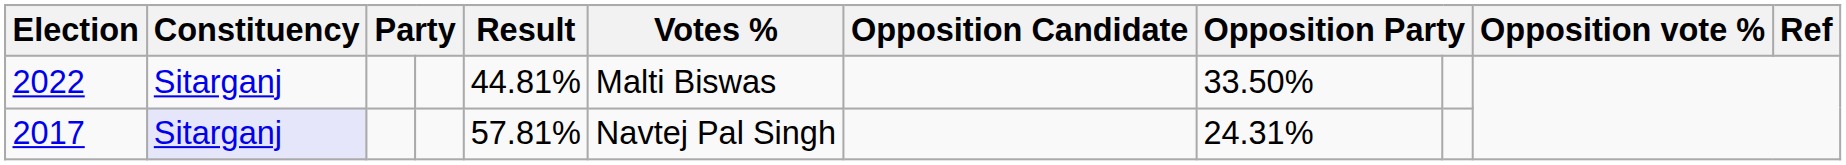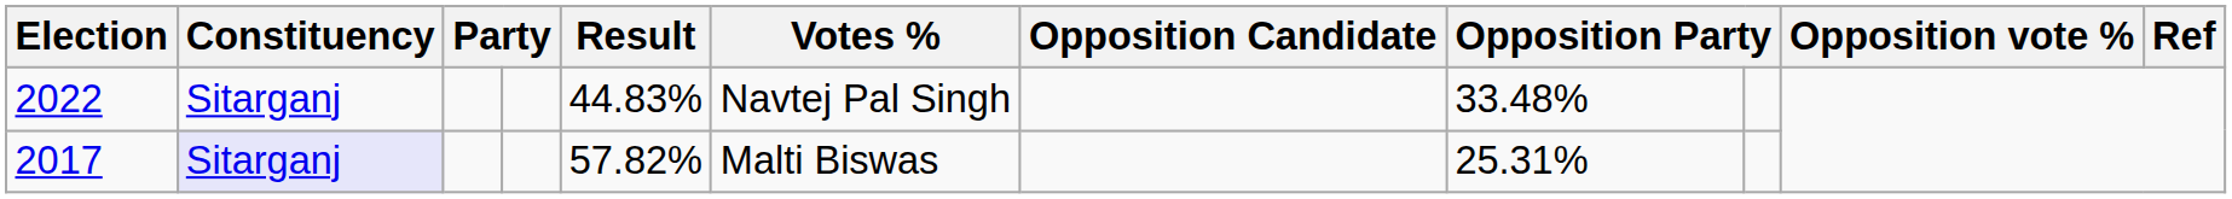 <table class="wikitable sortable">
 <tr>
 <th>Election</th>
 <th>Constituency</th>
 <th colspan="2">Party</th>
 <th>Result</th>
 <th>Votes %</th>
 <th>Opposition Candidate</th>
 <th colspan="2">Opposition Party</th>
 <th>Opposition vote %</th>
 <th>Ref</th>
 </tr>
 <tr>
 <td><a href='#'>2022</a></td>
 <td><a href='#'>Sitarganj</a></td>
 <td></td>
 <td></td>
-<td>44.81%</td>
-<td>Malti  Biswas</td>
+<td>44.83%</td>
+<td>Navtej Pal Singh</td>
 <td></td>
-<td>33.50%</td>
+<td>33.48%</td>
 <td></td>
 </tr>
 <tr>
 <td><a href='#'>2017</a></td>
 <td style="background: lavender;"><a href='#'>Sitarganj</a></td>
 <td></td>
 <td></td>
-<td>57.81%</td>
-<td>Navtej Pal Singh</td>
+<td>57.82%</td>
+<td>Malti  Biswas</td>
 <td></td>
-<td>24.31%</td>
+<td>25.31%</td>
 <td></td>
 </tr>
 </table>
